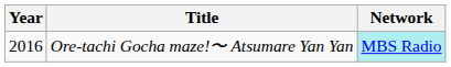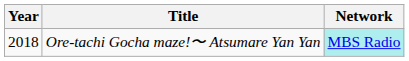 <table class="wikitable">
 <tr>
 <th>Year</th>
 <th>Title</th>
 <th>Network</th>
 </tr>
 <tr>
-<td>2016</td>
+<td>2018</td>
 <td><em>Ore-tachi Gocha maze!〜 Atsumare Yan Yan</em></td>
 <td style="background: paleturquoise;"><a href='#'>MBS Radio</a></td>
 </tr>
 </table>
